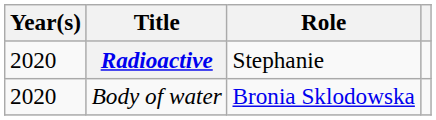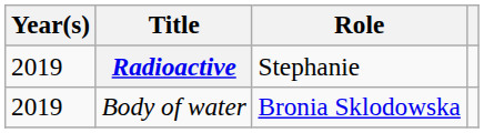 <table class="wikitable plainrowheaders">
 <tr>
 <th scope="col">Year(s)</th>
 <th scope="col">Title</th>
 <th scope="col">Role</th>
 <th scope="col"></th>
 </tr>
 <tr>
-<td>2020</td>
+<td>2019</td>
 <th scope="row"><em><a href='#'>Radioactive</a></em></th>
 <td>Stephanie</td>
 <td style="text-align:center;"></td>
 </tr>
 <tr>
-<td>2020</td>
+<td>2019</td>
 <td><em>Body of water</em></td>
 <td><a href='#'>Bronia Sklodowska</a></td>
 <td style="text-align:center;"></td>
 </tr>
 </table>
